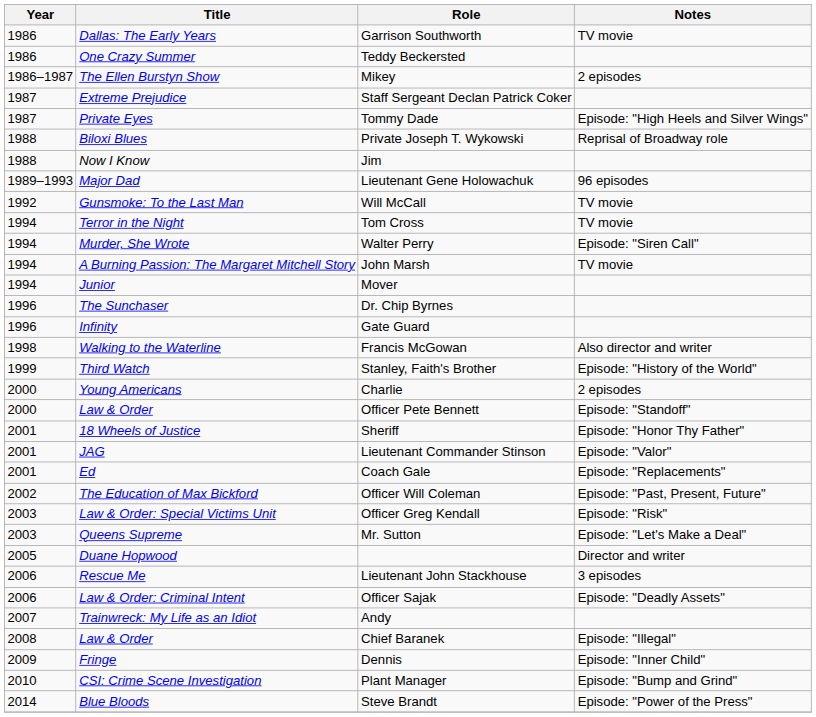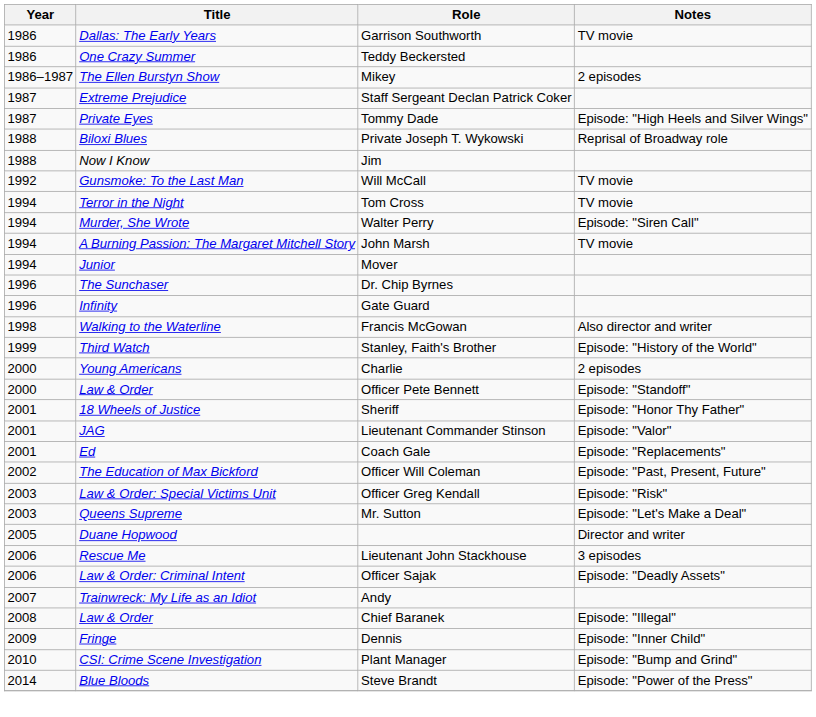 <table class="wikitable sortable">
 <tr>
 <th>Year</th>
 <th>Title</th>
 <th>Role</th>
 <th>Notes</th>
 </tr>
 <tr>
 <td>1986</td>
 <td><em><a href='#'>Dallas: The Early Years</a></em></td>
 <td>Garrison Southworth</td>
 <td>TV movie</td>
 </tr>
 <tr>
 <td>1986</td>
 <td><em><a href='#'>One Crazy Summer</a></em></td>
 <td>Teddy Beckersted</td>
 <td></td>
 </tr>
 <tr>
 <td>1986–1987</td>
 <td><em><a href='#'>The Ellen Burstyn Show</a></em></td>
 <td>Mikey</td>
 <td>2 episodes</td>
 </tr>
 <tr>
 <td>1987</td>
 <td><em><a href='#'>Extreme Prejudice</a></em></td>
 <td>Staff Sergeant Declan Patrick Coker</td>
 <td></td>
 </tr>
 <tr>
 <td>1987</td>
 <td><em><a href='#'>Private Eyes</a></em></td>
 <td>Tommy Dade</td>
 <td>Episode: "High Heels and Silver Wings"</td>
 </tr>
 <tr>
 <td>1988</td>
 <td><em><a href='#'>Biloxi Blues</a></em></td>
 <td>Private Joseph T. Wykowski</td>
 <td>Reprisal of Broadway role</td>
 </tr>
 <tr>
 <td>1988</td>
 <td><em>Now I Know</em></td>
 <td>Jim</td>
 <td></td>
-</tr>
-<tr>
-<td>1989–1993</td>
-<td><em><a href='#'>Major Dad</a></em></td>
-<td>Lieutenant Gene Holowachuk</td>
-<td>96 episodes</td>
 </tr>
 <tr>
 <td>1992</td>
 <td><em><a href='#'>Gunsmoke: To the Last Man</a></em></td>
 <td>Will McCall</td>
 <td>TV movie</td>
 </tr>
 <tr>
 <td>1994</td>
 <td><em><a href='#'>Terror in the Night</a></em></td>
 <td>Tom Cross</td>
 <td>TV movie</td>
 </tr>
 <tr>
 <td>1994</td>
 <td><em><a href='#'>Murder, She Wrote</a></em></td>
 <td>Walter Perry</td>
 <td>Episode: "Siren Call"</td>
 </tr>
 <tr>
 <td>1994</td>
 <td><em><a href='#'>A Burning Passion: The Margaret Mitchell Story</a></em></td>
 <td>John Marsh</td>
 <td>TV movie</td>
 </tr>
 <tr>
 <td>1994</td>
 <td><em><a href='#'>Junior</a></em></td>
 <td>Mover</td>
 <td></td>
 </tr>
 <tr>
 <td>1996</td>
 <td><em><a href='#'>The Sunchaser</a></em></td>
 <td>Dr. Chip Byrnes</td>
 <td></td>
 </tr>
 <tr>
 <td>1996</td>
 <td><em><a href='#'>Infinity</a></em></td>
 <td>Gate Guard</td>
 <td></td>
 </tr>
 <tr>
 <td>1998</td>
 <td><em><a href='#'>Walking to the Waterline</a></em></td>
 <td>Francis McGowan</td>
 <td>Also director and writer</td>
 </tr>
 <tr>
 <td>1999</td>
 <td><em><a href='#'>Third Watch</a></em></td>
 <td>Stanley, Faith's Brother</td>
 <td>Episode: "History of the World"</td>
 </tr>
 <tr>
 <td>2000</td>
 <td><em><a href='#'>Young Americans</a></em></td>
 <td>Charlie</td>
 <td>2 episodes</td>
 </tr>
 <tr>
 <td>2000</td>
 <td><em><a href='#'>Law & Order</a></em></td>
 <td>Officer Pete Bennett</td>
 <td>Episode: "Standoff"</td>
 </tr>
 <tr>
 <td>2001</td>
 <td><em><a href='#'>18 Wheels of Justice</a></em></td>
 <td>Sheriff</td>
 <td>Episode: "Honor Thy Father"</td>
 </tr>
 <tr>
 <td>2001</td>
 <td><em><a href='#'>JAG</a></em></td>
 <td>Lieutenant Commander Stinson</td>
 <td>Episode: "Valor"</td>
 </tr>
 <tr>
 <td>2001</td>
 <td><em><a href='#'>Ed</a></em></td>
 <td>Coach Gale</td>
 <td>Episode: "Replacements"</td>
 </tr>
 <tr>
 <td>2002</td>
 <td><em><a href='#'>The Education of Max Bickford</a></em></td>
 <td>Officer Will Coleman</td>
 <td>Episode: "Past, Present, Future"</td>
 </tr>
 <tr>
 <td>2003</td>
 <td><em><a href='#'>Law & Order: Special Victims Unit</a></em></td>
 <td>Officer Greg Kendall</td>
 <td>Episode: "Risk"</td>
 </tr>
 <tr>
 <td>2003</td>
 <td><em><a href='#'>Queens Supreme</a></em></td>
 <td>Mr. Sutton</td>
 <td>Episode: "Let's Make a Deal"</td>
 </tr>
 <tr>
 <td>2005</td>
 <td><em><a href='#'>Duane Hopwood</a></em></td>
 <td></td>
 <td>Director and writer</td>
 </tr>
 <tr>
 <td>2006</td>
 <td><em><a href='#'>Rescue Me</a></em></td>
 <td>Lieutenant John Stackhouse</td>
 <td>3 episodes</td>
 </tr>
 <tr>
 <td>2006</td>
 <td><em><a href='#'>Law & Order: Criminal Intent</a></em></td>
 <td>Officer Sajak</td>
 <td>Episode: "Deadly Assets"</td>
 </tr>
 <tr>
 <td>2007</td>
 <td><em><a href='#'>Trainwreck: My Life as an Idiot</a></em></td>
 <td>Andy</td>
 <td></td>
 </tr>
 <tr>
 <td>2008</td>
 <td><em><a href='#'>Law & Order</a></em></td>
 <td>Chief Baranek</td>
 <td>Episode: "Illegal"</td>
 </tr>
 <tr>
 <td>2009</td>
 <td><em><a href='#'>Fringe</a></em></td>
 <td>Dennis</td>
 <td>Episode: "Inner Child"</td>
 </tr>
 <tr>
 <td>2010</td>
 <td><em><a href='#'>CSI: Crime Scene Investigation</a></em></td>
 <td>Plant Manager</td>
 <td>Episode: "Bump and Grind"</td>
 </tr>
 <tr>
 <td>2014</td>
 <td><em><a href='#'>Blue Bloods</a></em></td>
 <td>Steve Brandt</td>
 <td>Episode: "Power of the Press"</td>
 </tr>
 <tr>
 </tr>
 </table>
